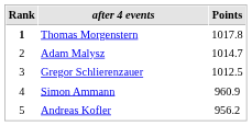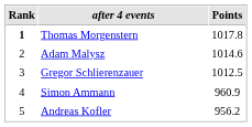 <table cellspacing="1" cellpadding="3" style="border:1px solid #aaa; font-size:86%;">
 <tr style="background:#e4e4e4;">
 <th style="border-bottom:1px solid #aaa; width:10px;">Rank</th>
 <th style="border-bottom:1px solid #aaa; width:200px;"><em>after 4 events</em></th>
 <th style="border-bottom:1px solid #aaa; width:20px;">Points</th>
 </tr>
 <tr>
 <td align=center><strong>1</strong></td>
 <td> <a href='#'>Thomas Morgenstern</a></td>
 <td align=center>1017.8</td>
 </tr>
 <tr>
 <td align=center>2</td>
 <td> <a href='#'>Adam Malysz</a></td>
-<td align=center>1014.7</td>
+<td align=center>1014.6</td>
 </tr>
 <tr>
 <td align=center>3</td>
 <td> <a href='#'>Gregor Schlierenzauer</a></td>
 <td align=center>1012.5</td>
 </tr>
 <tr>
 <td align=center>4</td>
 <td> <a href='#'>Simon Ammann</a></td>
 <td align=center>960.9</td>
 </tr>
 <tr>
 <td align=center>5</td>
 <td> <a href='#'>Andreas Kofler</a></td>
 <td align=center>956.2</td>
 </tr>
 </table>
